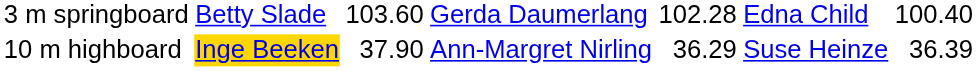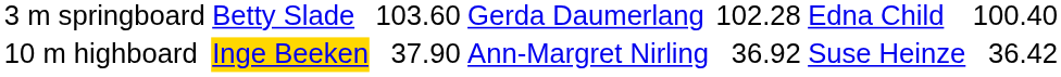 <table>
 <tr valign="top">
 <td>3 m springboard<br></td>
 <td><a href='#'>Betty Slade</a> <br><small></small></td>
 <td align="right">103.60</td>
 <td><a href='#'>Gerda Daumerlang</a><br><small></small></td>
 <td align="right">102.28</td>
 <td><a href='#'>Edna Child</a><br><small></small></td>
 <td align="right">100.40</td>
 </tr>
 <tr valign="top">
 <td>10 m highboard<br></td>
 <td style="background: gold;"><a href='#'>Inge Beeken</a><br><small></small></td>
 <td align="right">37.90</td>
 <td><a href='#'>Ann-Margret Nirling</a><br><small></small></td>
-<td align="right">36.29</td>
+<td align="right">36.92</td>
 <td><a href='#'>Suse Heinze</a><br><small></small></td>
-<td align="right">36.39</td>
+<td align="right">36.42</td>
 </tr>
 </table>
